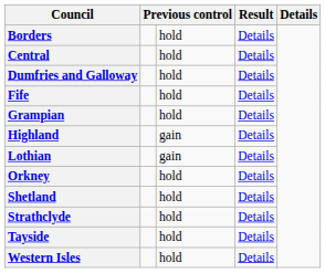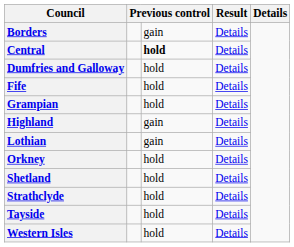 <table class="wikitable sortable" border="1">
 <tr>
 <th scope="col">Council</th>
 <th colspan=2>Previous control</th>
 <th colspan=2>Result</th>
 <th class="unsortable" scope="col">Details</th>
 </tr>
 <tr>
 <th scope="row" style="text-align: left;"><a href='#'>Borders</a></th>
 <td></td>
-<td> hold</td>
+<td> gain</td>
 <td><a href='#'>Details</a></td>
 </tr>
 <tr>
 <th scope="row" style="text-align: left;"><a href='#'>Central</a></th>
 <td></td>
-<td> hold</td>
+<td><strong> hold</strong></td>
 <td><a href='#'>Details</a></td>
 </tr>
 <tr>
 <th scope="row" style="text-align: left;"><a href='#'>Dumfries and Galloway</a></th>
 <td></td>
 <td> hold</td>
 <td><a href='#'>Details</a></td>
 </tr>
 <tr>
 <th scope="row" style="text-align: left;"><a href='#'>Fife</a></th>
 <td></td>
 <td> hold</td>
 <td><a href='#'>Details</a></td>
 </tr>
 <tr>
 <th scope="row" style="text-align: left;"><a href='#'>Grampian</a></th>
 <td></td>
 <td> hold</td>
 <td><a href='#'>Details</a></td>
 </tr>
 <tr>
 <th scope="row" style="text-align: left;"><a href='#'>Highland</a></th>
 <td></td>
 <td> gain</td>
 <td><a href='#'>Details</a></td>
 </tr>
 <tr>
 <th scope="row" style="text-align: left;"><a href='#'>Lothian</a></th>
 <td></td>
 <td> gain</td>
 <td><a href='#'>Details</a></td>
 </tr>
 <tr>
 <th scope="row" style="text-align: left;"><a href='#'>Orkney</a></th>
 <td></td>
 <td> hold</td>
 <td><a href='#'>Details</a></td>
 </tr>
 <tr>
 <th scope="row" style="text-align: left;"><a href='#'>Shetland</a></th>
 <td></td>
 <td> hold</td>
 <td><a href='#'>Details</a></td>
 </tr>
 <tr>
 <th scope="row" style="text-align: left;"><a href='#'>Strathclyde</a></th>
 <td></td>
 <td> hold</td>
 <td><a href='#'>Details</a></td>
 </tr>
 <tr>
 <th scope="row" style="text-align: left;"><a href='#'>Tayside</a></th>
 <td></td>
 <td> hold</td>
 <td><a href='#'>Details</a></td>
 </tr>
 <tr>
 <th scope="row" style="text-align: left;"><a href='#'>Western Isles</a></th>
 <td></td>
 <td> hold</td>
 <td><a href='#'>Details</a></td>
 </tr>
 </table>
